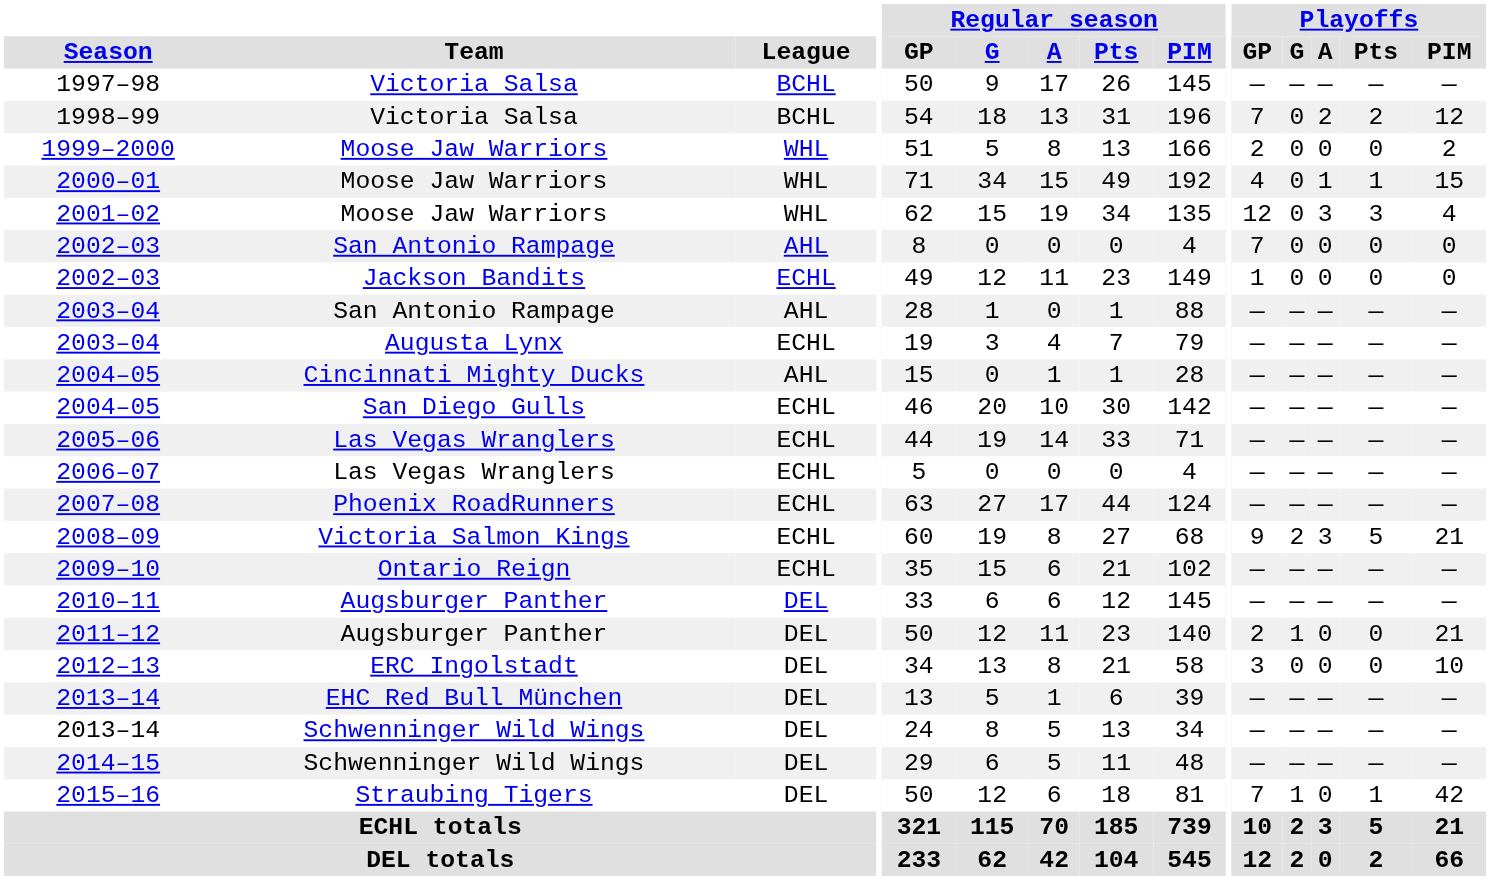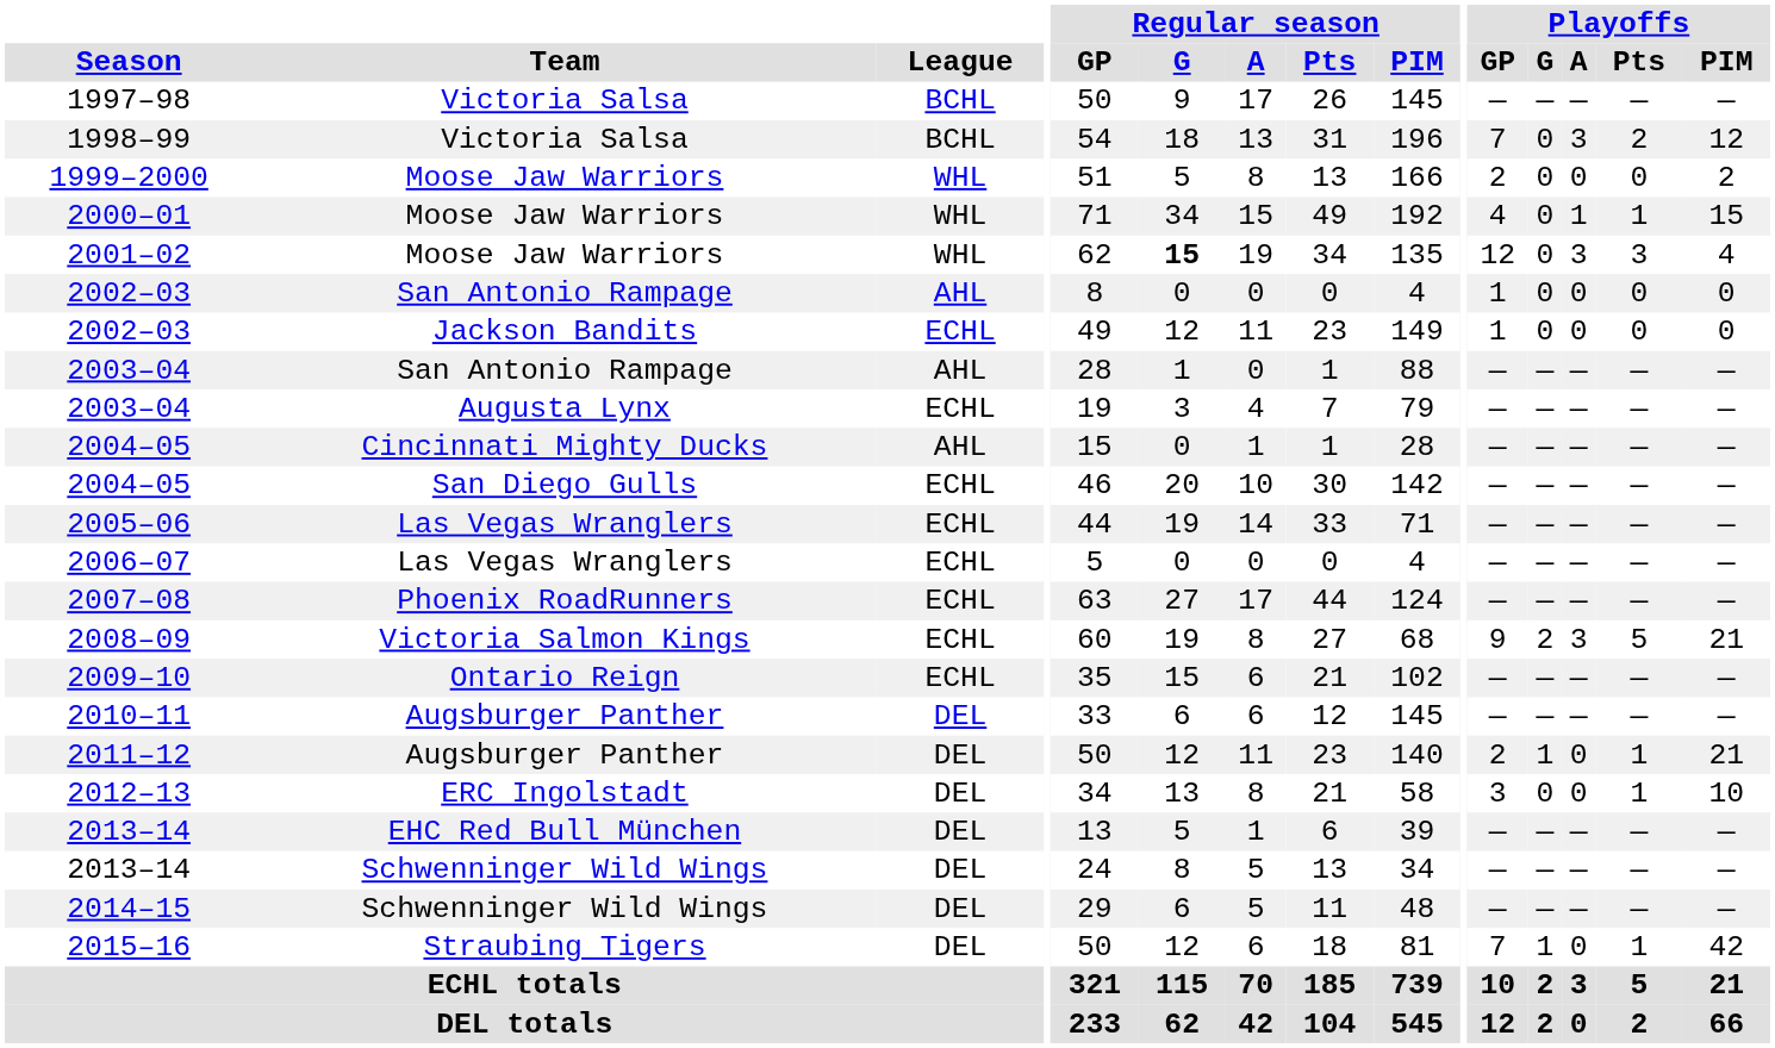 <table border="0" cellpadding="1" cellspacing="0" style="text-align:center; width:60em">
 <tr bgcolor="#e0e0e0">
 <th colspan="3" bgcolor="#ffffff"></th>
 <th rowspan="99" bgcolor="#ffffff"></th>
 <th colspan="5"><a href='#'>Regular season</a></th>
 <th rowspan="99" bgcolor="#ffffff"></th>
 <th colspan="5"><a href='#'>Playoffs</a></th>
 </tr>
 <tr bgcolor="#e0e0e0">
 <th><a href='#'>Season</a></th>
 <th>Team</th>
 <th>League</th>
 <th>GP</th>
 <th><a href='#'>G</a></th>
 <th><a href='#'>A</a></th>
 <th><a href='#'>Pts</a></th>
 <th><a href='#'>PIM</a></th>
 <th>GP</th>
 <th>G</th>
 <th>A</th>
 <th>Pts</th>
 <th>PIM</th>
 </tr>
 <tr>
 <td>1997–98</td>
 <td><a href='#'>Victoria Salsa</a></td>
 <td><a href='#'>BCHL</a></td>
 <td>50</td>
 <td>9</td>
 <td>17</td>
 <td>26</td>
 <td>145</td>
 <td>—</td>
 <td>—</td>
 <td>—</td>
 <td>—</td>
 <td>—</td>
 </tr>
 <tr bgcolor="#f0f0f0">
 <td>1998–99</td>
 <td>Victoria Salsa</td>
 <td>BCHL</td>
 <td>54</td>
 <td>18</td>
 <td>13</td>
 <td>31</td>
 <td>196</td>
 <td>7</td>
 <td>0</td>
-<td>2</td>
+<td>3</td>
 <td>2</td>
 <td>12</td>
 </tr>
 <tr>
 <td><a href='#'>1999–2000</a></td>
 <td><a href='#'>Moose Jaw Warriors</a></td>
 <td><a href='#'>WHL</a></td>
 <td>51</td>
 <td>5</td>
 <td>8</td>
 <td>13</td>
 <td>166</td>
 <td>2</td>
 <td>0</td>
 <td>0</td>
 <td>0</td>
 <td>2</td>
 </tr>
 <tr bgcolor="#f0f0f0">
 <td><a href='#'>2000–01</a></td>
 <td>Moose Jaw Warriors</td>
 <td>WHL</td>
 <td>71</td>
 <td>34</td>
 <td>15</td>
 <td>49</td>
 <td>192</td>
 <td>4</td>
 <td>0</td>
 <td>1</td>
 <td>1</td>
 <td>15</td>
 </tr>
 <tr>
 <td><a href='#'>2001–02</a></td>
 <td>Moose Jaw Warriors</td>
 <td>WHL</td>
 <td>62</td>
-<td>15</td>
+<td><strong>15</strong></td>
 <td>19</td>
 <td>34</td>
 <td>135</td>
 <td>12</td>
 <td>0</td>
 <td>3</td>
 <td>3</td>
 <td>4</td>
 </tr>
 <tr bgcolor="#f0f0f0">
 <td><a href='#'>2002–03</a></td>
 <td><a href='#'>San Antonio Rampage</a></td>
 <td><a href='#'>AHL</a></td>
 <td>8</td>
 <td>0</td>
 <td>0</td>
 <td>0</td>
 <td>4</td>
-<td>7</td>
+<td>1</td>
 <td>0</td>
 <td>0</td>
 <td>0</td>
 <td>0</td>
 </tr>
 <tr>
 <td><a href='#'>2002–03</a></td>
 <td><a href='#'>Jackson Bandits</a></td>
 <td><a href='#'>ECHL</a></td>
 <td>49</td>
 <td>12</td>
 <td>11</td>
 <td>23</td>
 <td>149</td>
 <td>1</td>
 <td>0</td>
 <td>0</td>
 <td>0</td>
 <td>0</td>
 </tr>
 <tr bgcolor="#f0f0f0">
 <td><a href='#'>2003–04</a></td>
 <td>San Antonio Rampage</td>
 <td>AHL</td>
 <td>28</td>
 <td>1</td>
 <td>0</td>
 <td>1</td>
 <td>88</td>
 <td>—</td>
 <td>—</td>
 <td>—</td>
 <td>—</td>
 <td>—</td>
 </tr>
 <tr>
 <td><a href='#'>2003–04</a></td>
 <td><a href='#'>Augusta Lynx</a></td>
 <td>ECHL</td>
 <td>19</td>
 <td>3</td>
 <td>4</td>
 <td>7</td>
 <td>79</td>
 <td>—</td>
 <td>—</td>
 <td>—</td>
 <td>—</td>
 <td>—</td>
 </tr>
 <tr bgcolor="#f0f0f0">
 <td><a href='#'>2004–05</a></td>
 <td><a href='#'>Cincinnati Mighty Ducks</a></td>
 <td>AHL</td>
 <td>15</td>
 <td>0</td>
 <td>1</td>
 <td>1</td>
 <td>28</td>
 <td>—</td>
 <td>—</td>
 <td>—</td>
 <td>—</td>
 <td>—</td>
 </tr>
 <tr>
 <td><a href='#'>2004–05</a></td>
 <td><a href='#'>San Diego Gulls</a></td>
 <td>ECHL</td>
 <td>46</td>
 <td>20</td>
 <td>10</td>
 <td>30</td>
 <td>142</td>
 <td>—</td>
 <td>—</td>
 <td>—</td>
 <td>—</td>
 <td>—</td>
 </tr>
 <tr bgcolor="#f0f0f0">
 <td><a href='#'>2005–06</a></td>
 <td><a href='#'>Las Vegas Wranglers</a></td>
 <td>ECHL</td>
 <td>44</td>
 <td>19</td>
 <td>14</td>
 <td>33</td>
 <td>71</td>
 <td>—</td>
 <td>—</td>
 <td>—</td>
 <td>—</td>
 <td>—</td>
 </tr>
 <tr>
 <td><a href='#'>2006–07</a></td>
 <td>Las Vegas Wranglers</td>
 <td>ECHL</td>
 <td>5</td>
 <td>0</td>
 <td>0</td>
 <td>0</td>
 <td>4</td>
 <td>—</td>
 <td>—</td>
 <td>—</td>
 <td>—</td>
 <td>—</td>
 </tr>
 <tr bgcolor="#f0f0f0">
 <td><a href='#'>2007–08</a></td>
 <td><a href='#'>Phoenix RoadRunners</a></td>
 <td>ECHL</td>
 <td>63</td>
 <td>27</td>
 <td>17</td>
 <td>44</td>
 <td>124</td>
 <td>—</td>
 <td>—</td>
 <td>—</td>
 <td>—</td>
 <td>—</td>
 </tr>
 <tr>
 <td><a href='#'>2008–09</a></td>
 <td><a href='#'>Victoria Salmon Kings</a></td>
 <td>ECHL</td>
 <td>60</td>
 <td>19</td>
 <td>8</td>
 <td>27</td>
 <td>68</td>
 <td>9</td>
 <td>2</td>
 <td>3</td>
 <td>5</td>
 <td>21</td>
 </tr>
 <tr bgcolor="#f0f0f0">
 <td><a href='#'>2009–10</a></td>
 <td><a href='#'>Ontario Reign</a></td>
 <td>ECHL</td>
 <td>35</td>
 <td>15</td>
 <td>6</td>
 <td>21</td>
 <td>102</td>
 <td>—</td>
 <td>—</td>
 <td>—</td>
 <td>—</td>
 <td>—</td>
 </tr>
 <tr>
 <td><a href='#'>2010–11</a></td>
 <td><a href='#'>Augsburger Panther</a></td>
 <td><a href='#'>DEL</a></td>
 <td>33</td>
 <td>6</td>
 <td>6</td>
 <td>12</td>
 <td>145</td>
 <td>—</td>
 <td>—</td>
 <td>—</td>
 <td>—</td>
 <td>—</td>
 </tr>
 <tr bgcolor="#f0f0f0">
 <td><a href='#'>2011–12</a></td>
 <td>Augsburger Panther</td>
 <td>DEL</td>
 <td>50</td>
 <td>12</td>
 <td>11</td>
 <td>23</td>
 <td>140</td>
 <td>2</td>
 <td>1</td>
 <td>0</td>
-<td>0</td>
+<td>1</td>
 <td>21</td>
 </tr>
 <tr>
 <td><a href='#'>2012–13</a></td>
 <td><a href='#'>ERC Ingolstadt</a></td>
 <td>DEL</td>
 <td>34</td>
 <td>13</td>
 <td>8</td>
 <td>21</td>
 <td>58</td>
 <td>3</td>
 <td>0</td>
 <td>0</td>
-<td>0</td>
+<td>1</td>
 <td>10</td>
 </tr>
 <tr bgcolor="#f0f0f0">
 <td><a href='#'>2013–14</a></td>
 <td><a href='#'>EHC Red Bull München</a></td>
 <td>DEL</td>
 <td>13</td>
 <td>5</td>
 <td>1</td>
 <td>6</td>
 <td>39</td>
 <td>—</td>
 <td>—</td>
 <td>—</td>
 <td>—</td>
 <td>—</td>
 </tr>
 <tr>
 <td>2013–14</td>
 <td><a href='#'>Schwenninger Wild Wings</a></td>
 <td>DEL</td>
 <td>24</td>
 <td>8</td>
 <td>5</td>
 <td>13</td>
 <td>34</td>
 <td>—</td>
 <td>—</td>
 <td>—</td>
 <td>—</td>
 <td>—</td>
 </tr>
 <tr bgcolor="#f0f0f0">
 <td><a href='#'>2014–15</a></td>
 <td>Schwenninger Wild Wings</td>
 <td>DEL</td>
 <td>29</td>
 <td>6</td>
 <td>5</td>
 <td>11</td>
 <td>48</td>
 <td>—</td>
 <td>—</td>
 <td>—</td>
 <td>—</td>
 <td>—</td>
 </tr>
 <tr>
 <td><a href='#'>2015–16</a></td>
 <td><a href='#'>Straubing Tigers</a></td>
 <td>DEL</td>
 <td>50</td>
 <td>12</td>
 <td>6</td>
 <td>18</td>
 <td>81</td>
 <td>7</td>
 <td>1</td>
 <td>0</td>
 <td>1</td>
 <td>42</td>
 </tr>
 <tr bgcolor="#e0e0e0">
 <th colspan="3">ECHL totals</th>
 <th>321</th>
 <th>115</th>
 <th>70</th>
 <th>185</th>
 <th>739</th>
 <th>10</th>
 <th>2</th>
 <th>3</th>
 <th>5</th>
 <th>21</th>
 </tr>
 <tr bgcolor="#e0e0e0">
 <th colspan="3">DEL totals</th>
 <th>233</th>
 <th>62</th>
 <th>42</th>
 <th>104</th>
 <th>545</th>
 <th>12</th>
 <th>2</th>
 <th>0</th>
 <th>2</th>
 <th>66</th>
 </tr>
 </table>
